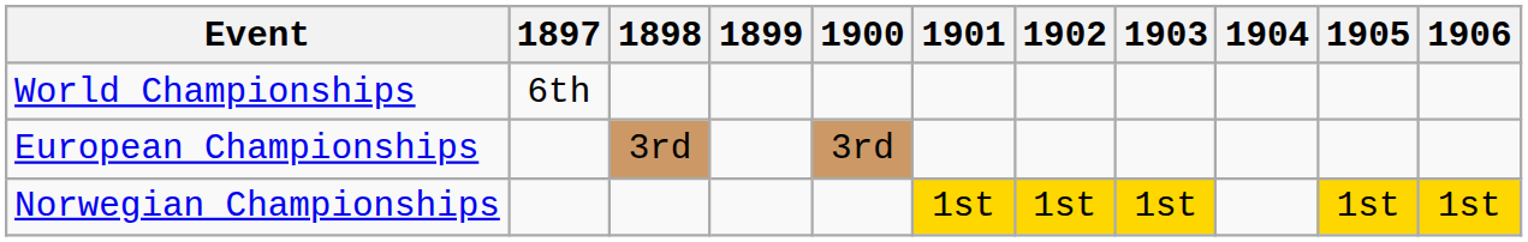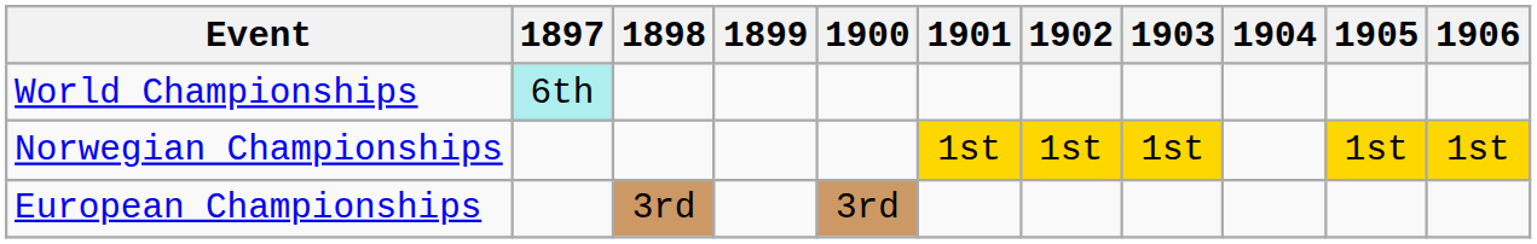 <table class="wikitable">
 <tr>
 <th>Event</th>
 <th>1897</th>
 <th>1898</th>
 <th>1899</th>
 <th>1900</th>
 <th>1901</th>
 <th>1902</th>
 <th>1903</th>
 <th>1904</th>
 <th>1905</th>
 <th>1906</th>
 </tr>
 <tr>
 <td><a href='#'>World Championships</a></td>
-<td align="center">6th</td>
+<td align="center" style="background: paleturquoise;">6th</td>
 <td></td>
 <td></td>
-<td></td>
-<td></td>
-<td></td>
-<td></td>
-<td></td>
-<td></td>
-</tr>
-<tr>
-<td><a href='#'>European Championships</a></td>
-<td></td>
-<td align="center" bgcolor="cc9966">3rd</td>
-<td></td>
-<td align="center" bgcolor="cc9966">3rd</td>
 <td></td>
 <td></td>
 <td></td>
 <td></td>
 <td></td>
 <td></td>
 </tr>
 <tr>
 <td><a href='#'>Norwegian Championships</a></td>
 <td></td>
 <td></td>
 <td></td>
 <td></td>
 <td align="center" bgcolor="gold">1st</td>
 <td align="center" bgcolor="gold">1st</td>
 <td align="center" bgcolor="gold">1st</td>
 <td></td>
 <td align="center" bgcolor="gold">1st</td>
 <td align="center" bgcolor="gold">1st</td>
 </tr>
+<tr>
+<td><a href='#'>European Championships</a></td>
+<td></td>
+<td align="center" bgcolor="cc9966">3rd</td>
+<td></td>
+<td align="center" bgcolor="cc9966">3rd</td>
+<td></td>
+<td></td>
+<td></td>
+<td></td>
+<td></td>
+<td></td>
+</tr>
 </table>
